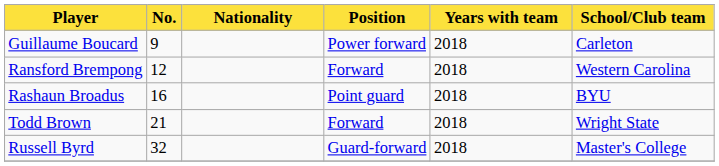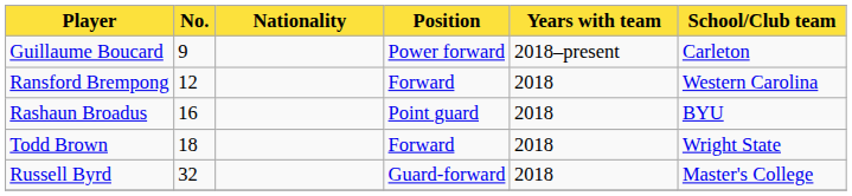 <table class="wikitable sortable sortable">
 <tr>
 <th style="background:#FCE13C; color:#000000; width:20%;">Player</th>
 <th style="background:#FCE13C; color:#000000; width:5%;">No.</th>
 <th style="background:#FCE13C; color:#000000; width:20%;">Nationality</th>
 <th style="background:#FCE13C; color:#000000; width:15%;">Position</th>
 <th style="background:#FCE13C; color:#000000; width:20%;">Years with team</th>
 <th style="background:#FCE13C; color:#000000; width:20%;">School/Club team</th>
 </tr>
 <tr>
 <td><a href='#'>Guillaume Boucard</a></td>
 <td>9</td>
 <td></td>
 <td><a href='#'>Power forward</a></td>
-<td>2018</td>
+<td>2018–present</td>
 <td><a href='#'>Carleton</a></td>
 </tr>
 <tr>
 <td><a href='#'>Ransford Brempong</a></td>
 <td>12</td>
 <td></td>
 <td><a href='#'>Forward</a></td>
 <td>2018</td>
 <td><a href='#'>Western Carolina</a></td>
 </tr>
 <tr>
 <td><a href='#'>Rashaun Broadus</a></td>
 <td>16</td>
 <td></td>
 <td><a href='#'>Point guard</a></td>
 <td>2018</td>
 <td><a href='#'>BYU</a></td>
 </tr>
 <tr>
 <td><a href='#'>Todd Brown</a></td>
-<td>21</td>
+<td>18</td>
 <td></td>
 <td><a href='#'>Forward</a></td>
 <td>2018</td>
 <td><a href='#'>Wright State</a></td>
 </tr>
 <tr>
 <td><a href='#'>Russell Byrd</a></td>
 <td>32</td>
 <td></td>
 <td><a href='#'>Guard-forward</a></td>
 <td>2018</td>
 <td><a href='#'>Master's College</a></td>
 </tr>
 <tr>
 </tr>
 </table>
